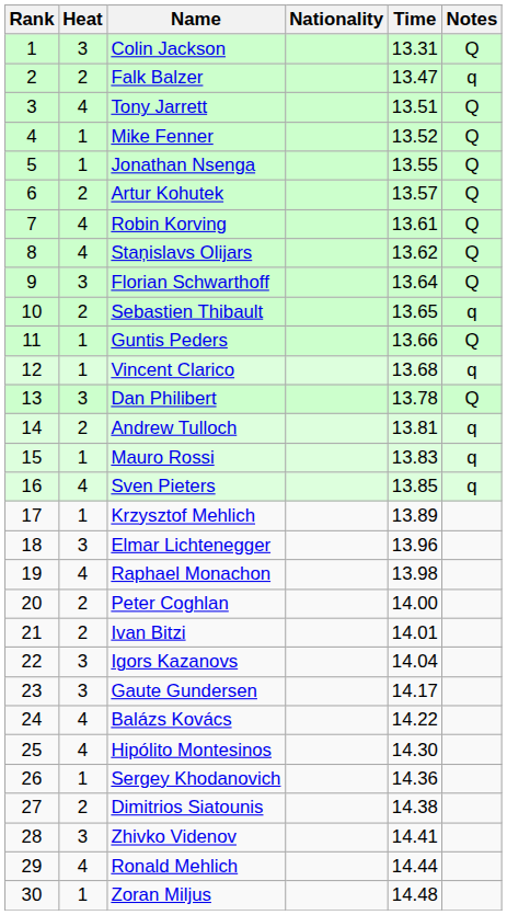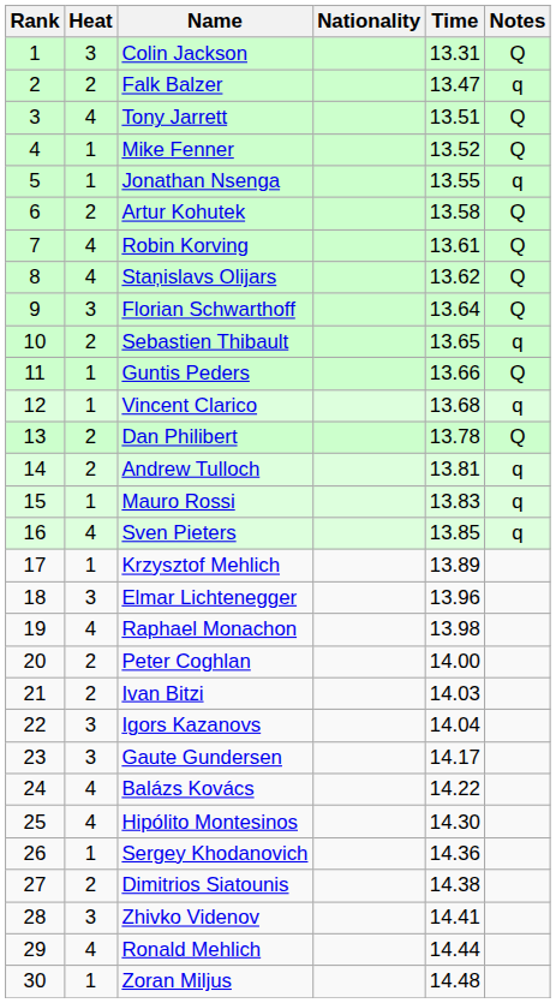 <table class="wikitable sortable" style="text-align:center">
 <tr>
 <th>Rank</th>
 <th>Heat</th>
 <th>Name</th>
 <th>Nationality</th>
 <th>Time</th>
 <th>Notes</th>
 </tr>
 <tr bgcolor=ccffcc>
 <td>1</td>
 <td>3</td>
 <td align=left><a href='#'>Colin Jackson</a></td>
 <td align=left></td>
 <td>13.31</td>
 <td>Q</td>
 </tr>
 <tr bgcolor=ccffcc>
 <td>2</td>
 <td>2</td>
 <td align=left><a href='#'>Falk Balzer</a></td>
 <td align=left></td>
 <td>13.47</td>
 <td>q</td>
 </tr>
 <tr bgcolor=ccffcc>
 <td>3</td>
 <td>4</td>
 <td align=left><a href='#'>Tony Jarrett</a></td>
 <td align=left></td>
 <td>13.51</td>
 <td>Q</td>
 </tr>
 <tr bgcolor=ccffcc>
 <td>4</td>
 <td>1</td>
 <td align=left><a href='#'>Mike Fenner</a></td>
 <td align=left></td>
 <td>13.52</td>
 <td>Q</td>
 </tr>
 <tr bgcolor=ccffcc>
 <td>5</td>
 <td>1</td>
 <td align=left><a href='#'>Jonathan Nsenga</a></td>
 <td align=left></td>
 <td>13.55</td>
-<td>Q</td>
+<td>q</td>
 </tr>
 <tr bgcolor=ccffcc>
 <td>6</td>
 <td>2</td>
 <td align=left><a href='#'>Artur Kohutek</a></td>
 <td align=left></td>
-<td>13.57</td>
+<td>13.58</td>
 <td>Q</td>
 </tr>
 <tr bgcolor=ccffcc>
 <td>7</td>
 <td>4</td>
 <td align=left><a href='#'>Robin Korving</a></td>
 <td align=left></td>
 <td>13.61</td>
 <td>Q</td>
 </tr>
 <tr bgcolor=ccffcc>
 <td>8</td>
 <td>4</td>
 <td align=left><a href='#'>Staņislavs Olijars</a></td>
 <td align=left></td>
 <td>13.62</td>
 <td>Q</td>
 </tr>
 <tr bgcolor=ccffcc>
 <td>9</td>
 <td>3</td>
 <td align=left><a href='#'>Florian Schwarthoff</a></td>
 <td align=left></td>
 <td>13.64</td>
 <td>Q</td>
 </tr>
 <tr bgcolor=ccffcc>
 <td>10</td>
 <td>2</td>
 <td align=left><a href='#'>Sebastien Thibault</a></td>
 <td align=left></td>
 <td>13.65</td>
 <td>q</td>
 </tr>
 <tr bgcolor=ccffcc>
 <td>11</td>
 <td>1</td>
 <td align=left><a href='#'>Guntis Peders</a></td>
 <td align=left></td>
 <td>13.66</td>
 <td>Q</td>
 </tr>
 <tr bgcolor=ddffdd>
 <td>12</td>
 <td>1</td>
 <td align=left><a href='#'>Vincent Clarico</a></td>
 <td align=left></td>
 <td>13.68</td>
 <td>q</td>
 </tr>
 <tr bgcolor=ccffcc>
 <td>13</td>
-<td>3</td>
+<td>2</td>
 <td align=left><a href='#'>Dan Philibert</a></td>
 <td align=left></td>
 <td>13.78</td>
 <td>Q</td>
 </tr>
 <tr bgcolor=ddffdd>
 <td>14</td>
 <td>2</td>
 <td align=left><a href='#'>Andrew Tulloch</a></td>
 <td align=left></td>
 <td>13.81</td>
 <td>q</td>
 </tr>
 <tr bgcolor=ddffdd>
 <td>15</td>
 <td>1</td>
 <td align=left><a href='#'>Mauro Rossi</a></td>
 <td align=left></td>
 <td>13.83</td>
 <td>q</td>
 </tr>
 <tr bgcolor=ddffdd>
 <td>16</td>
 <td>4</td>
 <td align=left><a href='#'>Sven Pieters</a></td>
 <td align=left></td>
 <td>13.85</td>
 <td>q</td>
 </tr>
 <tr>
 <td>17</td>
 <td>1</td>
 <td align=left><a href='#'>Krzysztof Mehlich</a></td>
 <td align=left></td>
 <td>13.89</td>
 <td></td>
 </tr>
 <tr>
 <td>18</td>
 <td>3</td>
 <td align=left><a href='#'>Elmar Lichtenegger</a></td>
 <td align=left></td>
 <td>13.96</td>
 <td></td>
 </tr>
 <tr>
 <td>19</td>
 <td>4</td>
 <td align=left><a href='#'>Raphael Monachon</a></td>
 <td align=left></td>
 <td>13.98</td>
 <td></td>
 </tr>
 <tr>
 <td>20</td>
 <td>2</td>
 <td align=left><a href='#'>Peter Coghlan</a></td>
 <td align=left></td>
 <td>14.00</td>
 <td></td>
 </tr>
 <tr>
 <td>21</td>
 <td>2</td>
 <td align=left><a href='#'>Ivan Bitzi</a></td>
 <td align=left></td>
-<td>14.01</td>
+<td>14.03</td>
 <td></td>
 </tr>
 <tr>
 <td>22</td>
 <td>3</td>
 <td align=left><a href='#'>Igors Kazanovs</a></td>
 <td align=left></td>
 <td>14.04</td>
 <td></td>
 </tr>
 <tr>
 <td>23</td>
 <td>3</td>
 <td align=left><a href='#'>Gaute Gundersen</a></td>
 <td align=left></td>
 <td>14.17</td>
 <td></td>
 </tr>
 <tr>
 <td>24</td>
 <td>4</td>
 <td align=left><a href='#'>Balázs Kovács</a></td>
 <td align=left></td>
 <td>14.22</td>
 <td></td>
 </tr>
 <tr>
 <td>25</td>
 <td>4</td>
 <td align=left><a href='#'>Hipólito Montesinos</a></td>
 <td align=left></td>
 <td>14.30</td>
 <td></td>
 </tr>
 <tr>
 <td>26</td>
 <td>1</td>
 <td align=left><a href='#'>Sergey Khodanovich</a></td>
 <td align=left></td>
 <td>14.36</td>
 <td></td>
 </tr>
 <tr>
 <td>27</td>
 <td>2</td>
 <td align=left><a href='#'>Dimitrios Siatounis</a></td>
 <td align=left></td>
 <td>14.38</td>
 <td></td>
 </tr>
 <tr>
 <td>28</td>
 <td>3</td>
 <td align=left><a href='#'>Zhivko Videnov</a></td>
 <td align=left></td>
 <td>14.41</td>
 <td></td>
 </tr>
 <tr>
 <td>29</td>
 <td>4</td>
 <td align=left><a href='#'>Ronald Mehlich</a></td>
 <td align=left></td>
 <td>14.44</td>
 <td></td>
 </tr>
 <tr>
 <td>30</td>
 <td>1</td>
 <td align=left><a href='#'>Zoran Miljus</a></td>
 <td align=left></td>
 <td>14.48</td>
 <td></td>
 </tr>
 </table>
